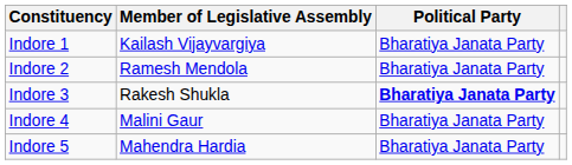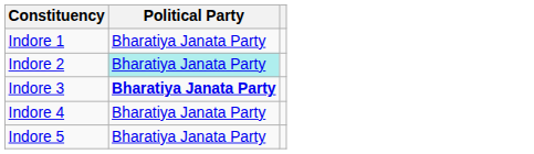 <table class="wikitable">
 <tr>
 <th>Constituency</th>
-<th>Member of Legislative Assembly</th>
 <th>Political Party</th>
 <th></th>
 </tr>
 <tr>
 <td><a href='#'>Indore 1</a></td>
-<td><a href='#'>Kailash Vijayvargiya</a></td>
 <td><a href='#'>Bharatiya Janata Party</a></td>
 <td></td>
 </tr>
 <tr>
 <td><a href='#'>Indore 2</a></td>
-<td><a href='#'>Ramesh Mendola</a></td>
-<td><a href='#'>Bharatiya Janata Party</a></td>
+<td style="background: paleturquoise;"><a href='#'>Bharatiya Janata Party</a></td>
 <td></td>
 </tr>
 <tr>
 <td><a href='#'>Indore 3</a></td>
-<td>Rakesh Shukla</td>
 <td><strong><a href='#'>Bharatiya Janata Party</a></strong></td>
 <td></td>
 </tr>
 <tr>
 <td><a href='#'>Indore 4</a></td>
-<td><a href='#'>Malini Gaur</a></td>
 <td><a href='#'>Bharatiya Janata Party</a></td>
 <td></td>
 </tr>
 <tr>
 <td><a href='#'>Indore 5</a></td>
-<td><a href='#'>Mahendra Hardia</a></td>
 <td><a href='#'>Bharatiya Janata Party</a></td>
 <td></td>
 </tr>
 </table>
